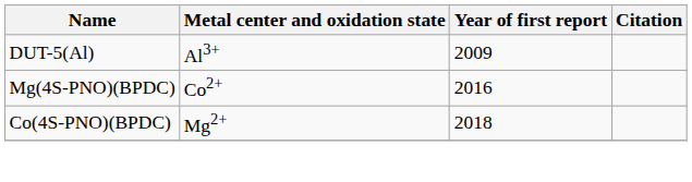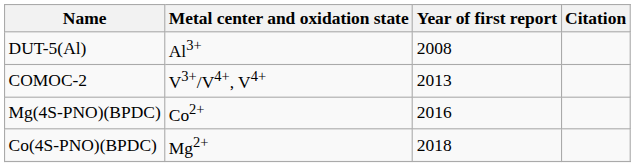 <table class="wikitable">
 <tr>
 <th>Name</th>
 <th>Metal center and oxidation state</th>
 <th>Year of first report</th>
 <th>Citation</th>
 </tr>
 <tr>
 <td>DUT-5(Al)</td>
 <td>Al<sup>3+</sup></td>
-<td>2009</td>
+<td>2008</td>
+<td></td>
+</tr>
+<tr>
+<td>COMOC-2</td>
+<td>V<sup>3+</sup>/V<sup>4+</sup>, V<sup>4+</sup></td>
+<td>2013</td>
 <td></td>
 </tr>
 <tr>
 <td>Mg(4S-PNO)(BPDC)</td>
 <td>Co<sup>2+</sup></td>
 <td>2016</td>
 <td></td>
 </tr>
 <tr>
 <td>Co(4S-PNO)(BPDC)</td>
 <td>Mg<sup>2+</sup></td>
 <td>2018</td>
 <td></td>
 </tr>
 <tr>
 </tr>
 </table>
